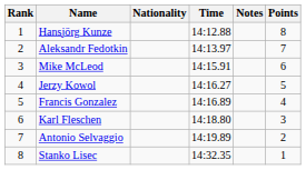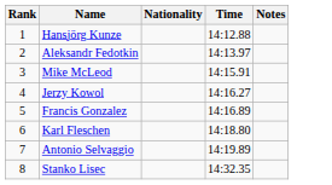 <table class="wikitable sortable" style="text-align:center">
 <tr>
 <th>Rank</th>
 <th>Name</th>
 <th>Nationality</th>
 <th>Time</th>
 <th>Notes</th>
-<th>Points</th>
 </tr>
 <tr>
 <td>1</td>
 <td align=left><a href='#'>Hansjörg Kunze</a></td>
 <td align=left></td>
 <td>14:12.88</td>
 <td></td>
-<td>8</td>
 </tr>
 <tr>
 <td>2</td>
 <td align=left><a href='#'>Aleksandr Fedotkin</a></td>
 <td align=left></td>
 <td>14:13.97</td>
 <td></td>
-<td>7</td>
 </tr>
 <tr>
 <td>3</td>
 <td align=left><a href='#'>Mike McLeod</a></td>
 <td align=left></td>
 <td>14:15.91</td>
 <td></td>
-<td>6</td>
 </tr>
 <tr>
 <td>4</td>
 <td align=left><a href='#'>Jerzy Kowol</a></td>
 <td align=left></td>
 <td>14:16.27</td>
 <td></td>
-<td>5</td>
 </tr>
 <tr>
 <td>5</td>
 <td align=left><a href='#'>Francis Gonzalez</a></td>
 <td align=left></td>
 <td>14:16.89</td>
 <td></td>
-<td>4</td>
 </tr>
 <tr>
 <td>6</td>
 <td align=left><a href='#'>Karl Fleschen</a></td>
 <td align=left></td>
 <td>14:18.80</td>
 <td></td>
-<td>3</td>
 </tr>
 <tr>
 <td>7</td>
 <td align=left><a href='#'>Antonio Selvaggio</a></td>
 <td align=left></td>
 <td>14:19.89</td>
 <td></td>
-<td>2</td>
 </tr>
 <tr>
 <td>8</td>
 <td align=left><a href='#'>Stanko Lisec</a></td>
 <td align=left></td>
 <td>14:32.35</td>
 <td></td>
-<td>1</td>
 </tr>
 </table>
